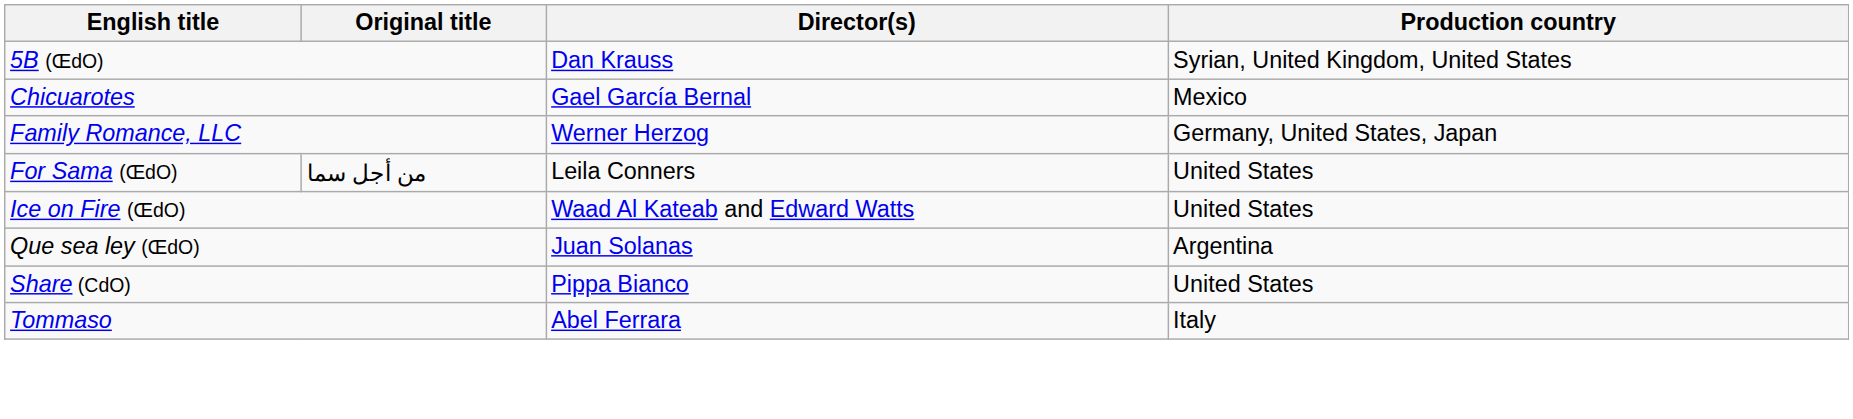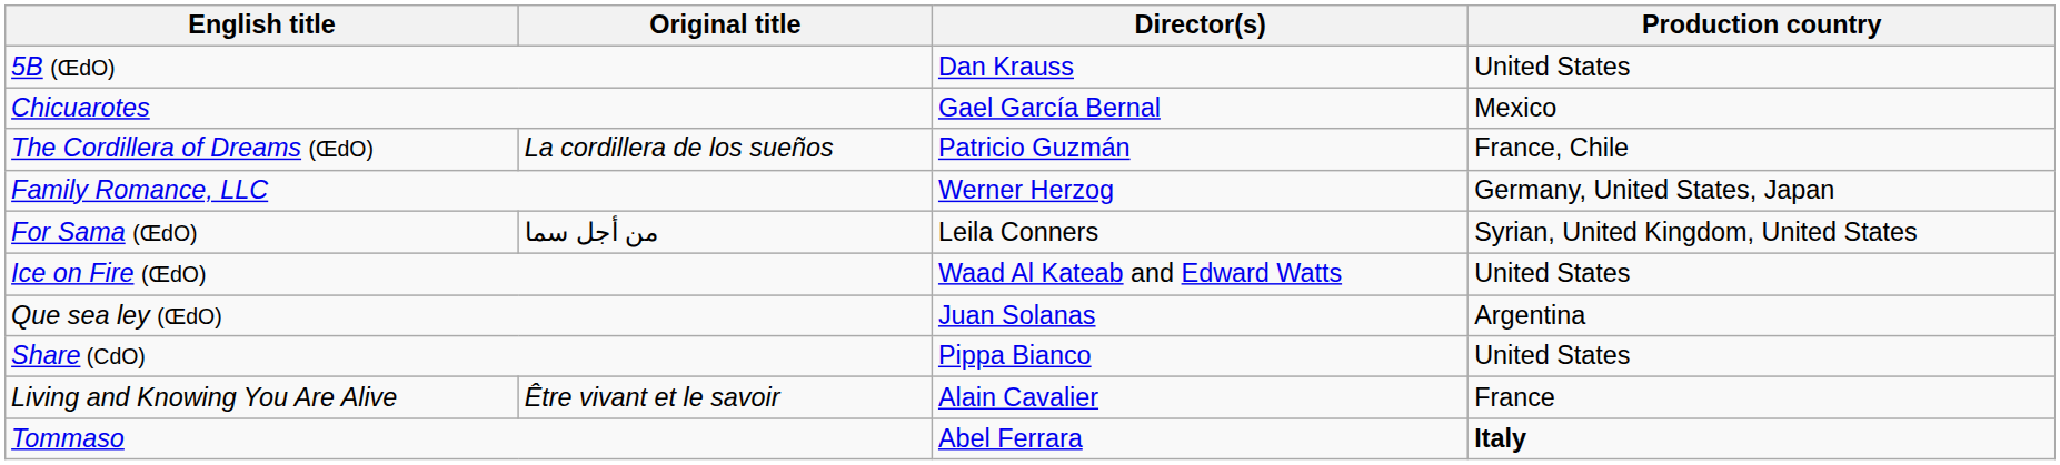 <table class="wikitable" style="width:100%; margin-bottom:2px" cellpadding="5">
 <tr>
 <th scope="col">English title</th>
 <th scope="col">Original title</th>
 <th scope="col">Director(s)</th>
 <th scope="col">Production country</th>
 </tr>
 <tr>
 <td colspan=2><em><a href='#'>5B</a></em> <small>(ŒdO)</small></td>
 <td><a href='#'>Dan Krauss</a></td>
-<td>Syrian, United Kingdom, United States</td>
+<td>United States</td>
 </tr>
 <tr>
 <td colspan=2><em><a href='#'>Chicuarotes</a></em></td>
 <td><a href='#'>Gael García Bernal</a></td>
 <td>Mexico</td>
+</tr>
+<tr>
+<td><em><a href='#'>The Cordillera of Dreams</a></em> <small>(ŒdO)</small></td>
+<td><em>La cordillera de los sueños</em></td>
+<td><a href='#'>Patricio Guzmán</a></td>
+<td>France, Chile</td>
 </tr>
 <tr>
 <td colspan=2><em><a href='#'>Family Romance, LLC</a></em></td>
 <td><a href='#'>Werner Herzog</a></td>
 <td>Germany, United States, Japan</td>
 </tr>
 <tr>
 <td><em><a href='#'>For Sama</a></em> <small>(ŒdO)</small></td>
 <td>من أجل سما</td>
 <td>Leila Conners</td>
-<td>United States</td>
+<td>Syrian, United Kingdom, United States</td>
 </tr>
 <tr>
 <td colspan=2><em><a href='#'>Ice on Fire</a></em> <small>(ŒdO)</small></td>
 <td><a href='#'>Waad Al Kateab</a> and <a href='#'>Edward Watts</a></td>
 <td>United States</td>
 </tr>
 <tr>
 <td colspan=2><em>Que sea ley</em> <small>(ŒdO)</small></td>
 <td><a href='#'>Juan Solanas</a></td>
 <td>Argentina</td>
 </tr>
 <tr>
 <td colspan=2><em><a href='#'>Share</a></em><small> (CdO) </small></td>
 <td><a href='#'>Pippa Bianco</a></td>
 <td>United States</td>
 </tr>
 <tr>
+<td><em>Living and Knowing You Are Alive</em></td>
+<td><em>Être vivant et le savoir</em></td>
+<td><a href='#'>Alain Cavalier</a></td>
+<td>France</td>
+</tr>
+<tr>
 <td colspan=2><em><a href='#'>Tommaso</a></em></td>
 <td><a href='#'>Abel Ferrara</a></td>
-<td>Italy</td>
+<td><strong>Italy</strong></td>
 </tr>
 </table>
